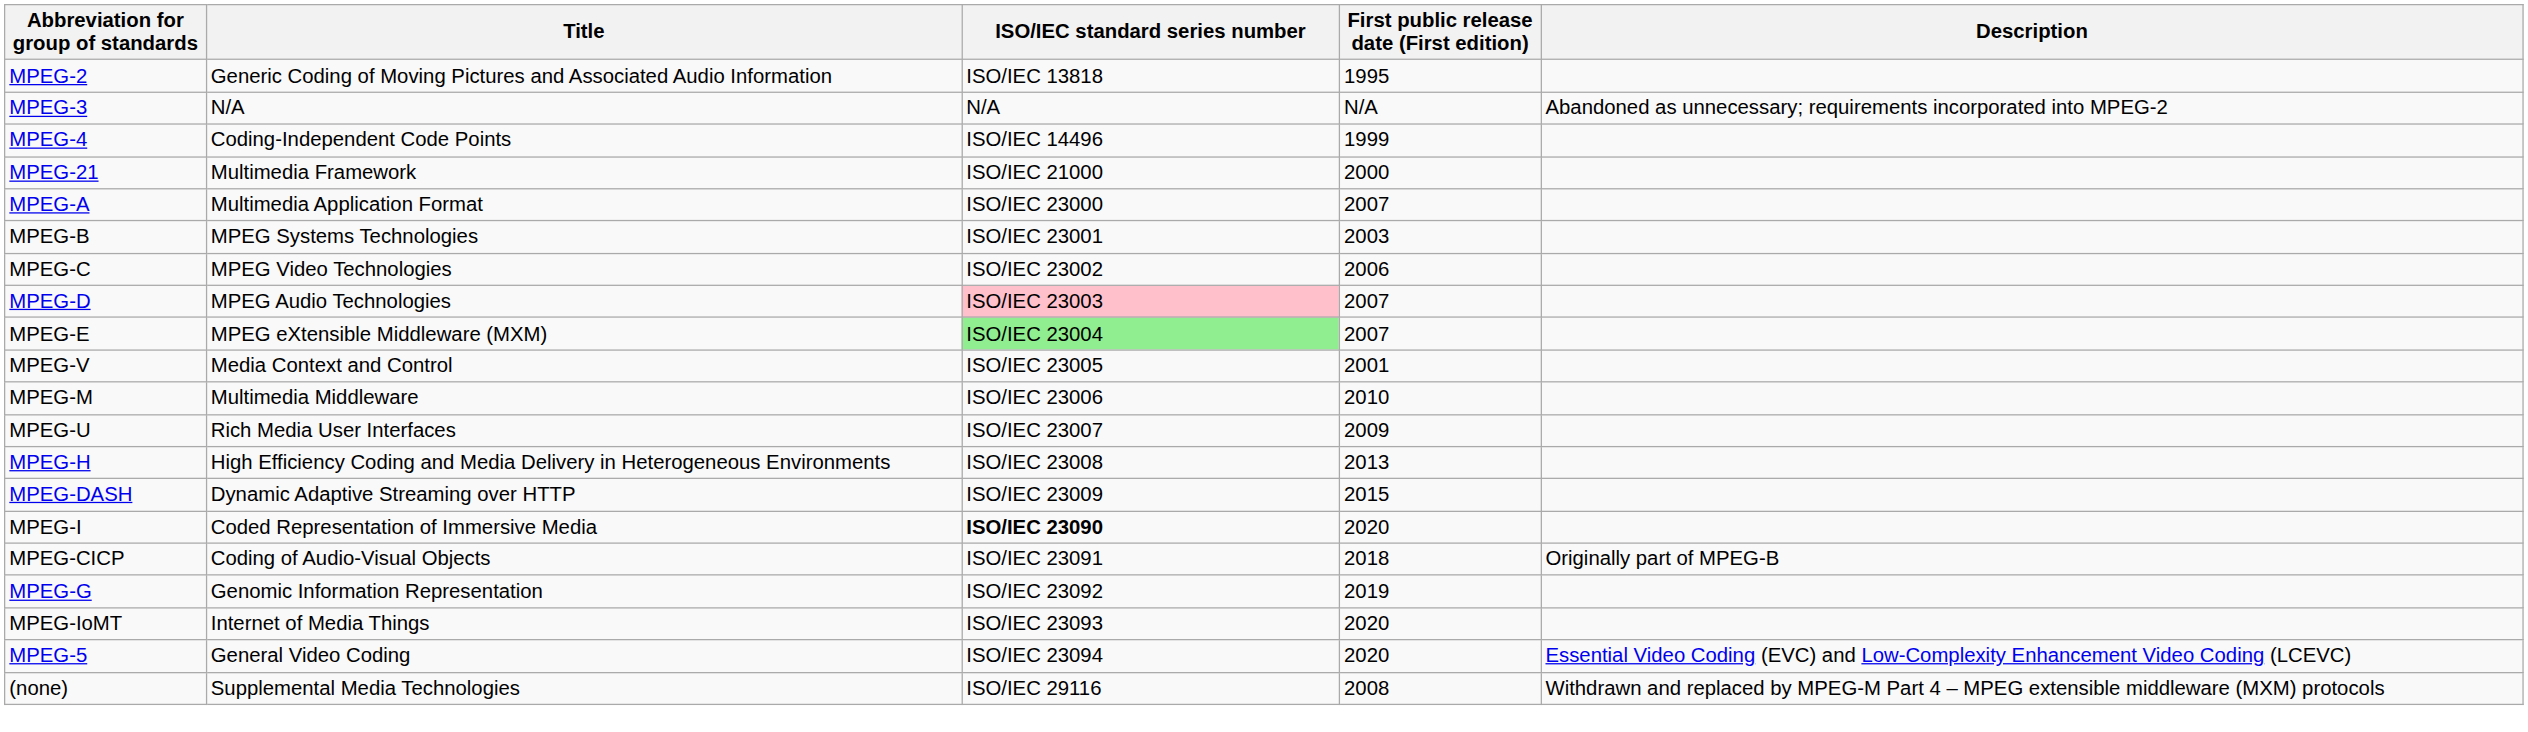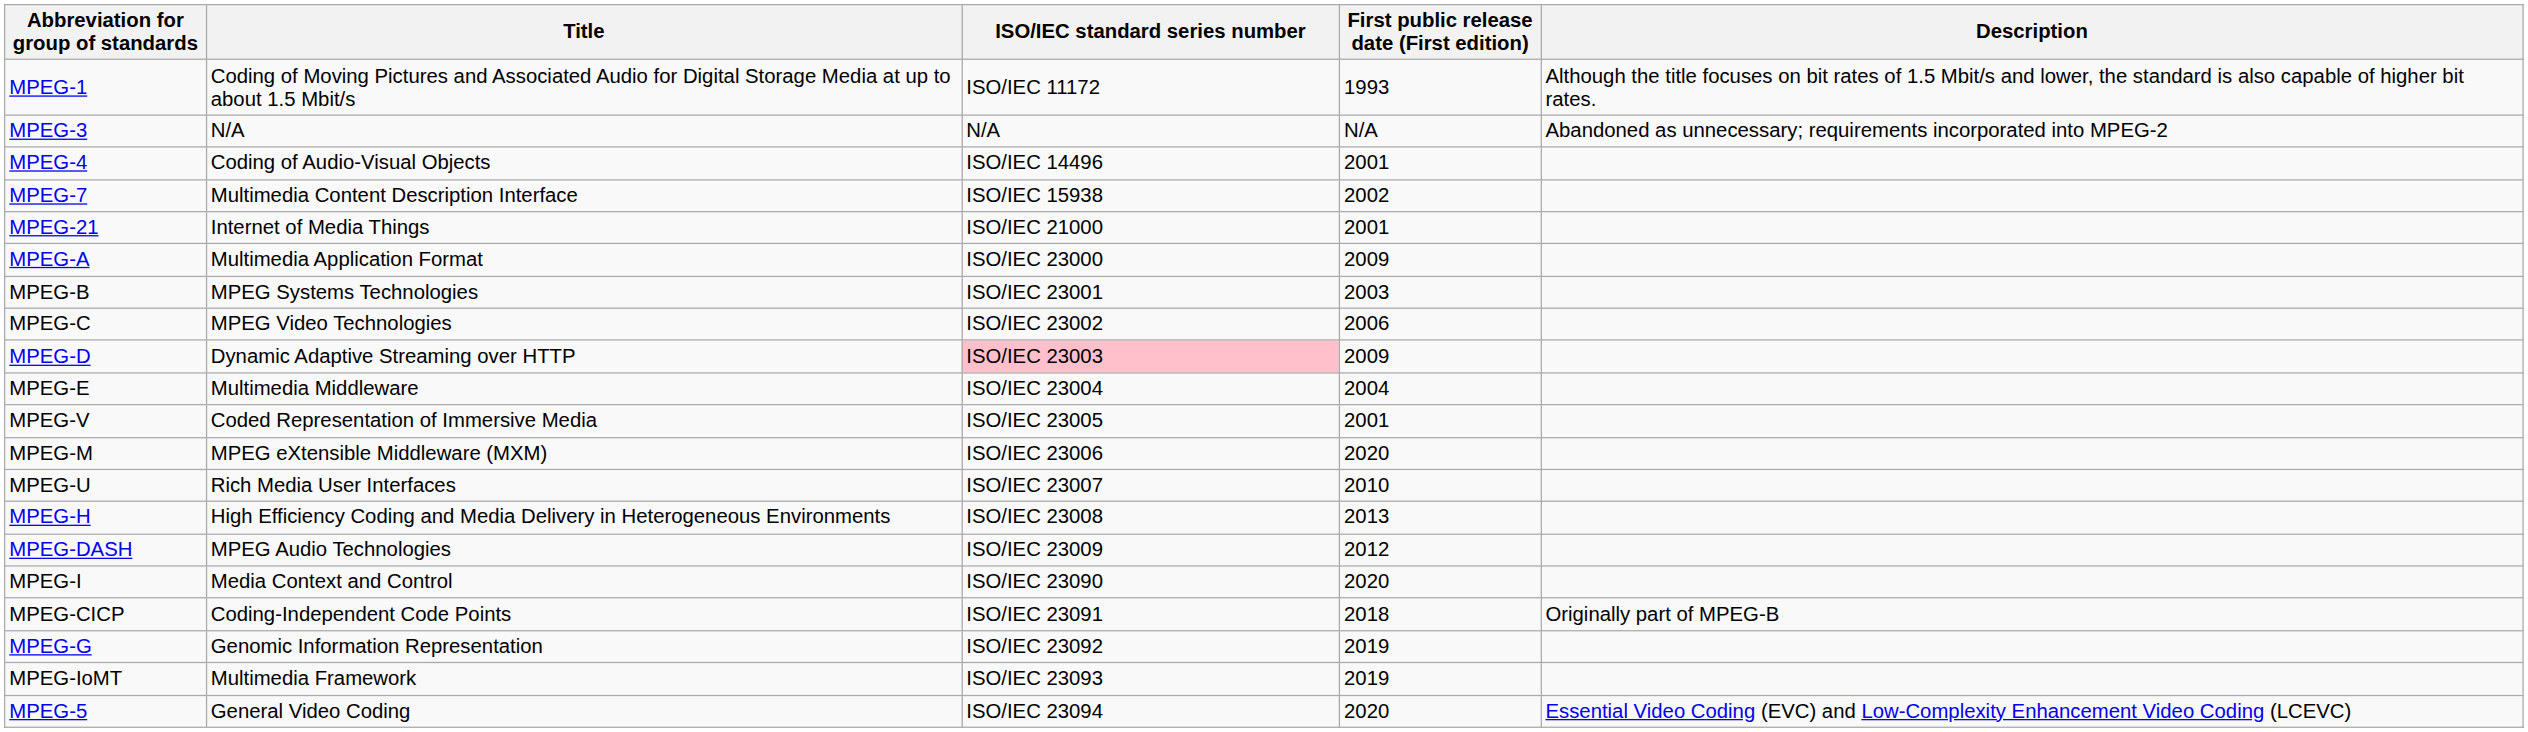 <table class="wikitable sortable" width="100%">
 <tr>
 <th width="8%">Abbreviation for group of standards</th>
 <th width="30%">Title</th>
 <th width="15%">ISO/IEC standard series number</th>
 <th width="8%">First public release date (First edition)</th>
 <th>Description</th>
 </tr>
 <tr>
-<td><a href='#'>MPEG-2</a></td>
-<td>Generic Coding of Moving Pictures and Associated Audio Information</td>
-<td>ISO/IEC 13818</td>
-<td>1995</td>
-<td></td>
+<td><a href='#'>MPEG-1</a></td>
+<td>Coding of Moving Pictures and Associated Audio for Digital Storage Media at up to about 1.5 Mbit/s</td>
+<td>ISO/IEC 11172</td>
+<td>1993</td>
+<td>Although the title focuses on bit rates of 1.5 Mbit/s and lower, the standard is also capable of higher bit rates.</td>
 </tr>
 <tr>
 <td><a href='#'>MPEG-3</a></td>
 <td>N/A</td>
 <td>N/A</td>
 <td>N/A</td>
 <td>Abandoned as unnecessary; requirements incorporated into MPEG-2</td>
 </tr>
 <tr>
 <td><a href='#'>MPEG-4</a></td>
-<td>Coding-Independent Code Points</td>
+<td>Coding of Audio-Visual Objects</td>
 <td>ISO/IEC 14496</td>
-<td>1999</td>
+<td>2001</td>
+<td></td>
+</tr>
+<tr>
+<td><a href='#'>MPEG-7</a></td>
+<td>Multimedia Content Description Interface</td>
+<td>ISO/IEC 15938</td>
+<td>2002</td>
 <td></td>
 </tr>
 <tr>
 <td><a href='#'>MPEG-21</a></td>
-<td>Multimedia Framework</td>
+<td>Internet of Media Things</td>
 <td>ISO/IEC 21000</td>
-<td>2000</td>
+<td>2001</td>
 <td></td>
 </tr>
 <tr>
 <td><a href='#'>MPEG-A</a></td>
 <td>Multimedia Application Format</td>
 <td>ISO/IEC 23000</td>
-<td>2007</td>
+<td>2009</td>
 <td></td>
 </tr>
 <tr>
 <td>MPEG-B</td>
 <td>MPEG Systems Technologies</td>
 <td>ISO/IEC 23001</td>
 <td>2003</td>
 <td></td>
 </tr>
 <tr>
 <td>MPEG-C</td>
 <td>MPEG Video Technologies</td>
 <td>ISO/IEC 23002</td>
 <td>2006</td>
 <td></td>
 </tr>
 <tr>
 <td><a href='#'>MPEG-D</a></td>
-<td>MPEG Audio Technologies</td>
+<td>Dynamic Adaptive Streaming over HTTP</td>
 <td style="background: pink;">ISO/IEC 23003</td>
-<td>2007</td>
+<td>2009</td>
 <td></td>
 </tr>
 <tr>
 <td>MPEG-E</td>
-<td>MPEG eXtensible Middleware (MXM)</td>
-<td style="background: lightgreen;">ISO/IEC 23004</td>
-<td>2007</td>
+<td>Multimedia Middleware</td>
+<td>ISO/IEC 23004</td>
+<td>2004</td>
 <td></td>
 </tr>
 <tr>
 <td>MPEG-V</td>
-<td>Media Context and Control</td>
+<td>Coded Representation of Immersive Media</td>
 <td>ISO/IEC 23005</td>
 <td>2001</td>
 <td></td>
 </tr>
 <tr>
 <td>MPEG-M</td>
-<td>Multimedia Middleware</td>
+<td>MPEG eXtensible Middleware (MXM)</td>
 <td>ISO/IEC 23006</td>
-<td>2010</td>
+<td>2020</td>
 <td></td>
 </tr>
 <tr>
 <td>MPEG-U</td>
 <td>Rich Media User Interfaces</td>
 <td>ISO/IEC 23007</td>
-<td>2009</td>
+<td>2010</td>
 <td></td>
 </tr>
 <tr>
 <td><a href='#'>MPEG-H</a></td>
 <td>High Efficiency Coding and Media Delivery in Heterogeneous Environments</td>
 <td>ISO/IEC 23008</td>
 <td>2013</td>
 <td></td>
 </tr>
 <tr>
 <td><a href='#'>MPEG-DASH</a></td>
-<td>Dynamic Adaptive Streaming over HTTP</td>
+<td>MPEG Audio Technologies</td>
 <td>ISO/IEC 23009</td>
-<td>2015</td>
+<td>2012</td>
 <td></td>
 </tr>
 <tr>
 <td>MPEG-I</td>
-<td>Coded Representation of Immersive Media</td>
-<td><strong>ISO/IEC 23090</strong></td>
+<td>Media Context and Control</td>
+<td>ISO/IEC 23090</td>
 <td>2020</td>
 <td></td>
 </tr>
 <tr>
 <td>MPEG-CICP</td>
-<td>Coding of Audio-Visual Objects</td>
+<td>Coding-Independent Code Points</td>
 <td>ISO/IEC 23091</td>
 <td>2018</td>
 <td>Originally part of MPEG-B</td>
 </tr>
 <tr>
 <td><a href='#'>MPEG-G</a></td>
 <td>Genomic Information Representation</td>
 <td>ISO/IEC 23092</td>
 <td>2019</td>
 <td></td>
 </tr>
 <tr>
 <td>MPEG-IoMT</td>
-<td>Internet of Media Things</td>
+<td>Multimedia Framework</td>
 <td>ISO/IEC 23093</td>
-<td>2020</td>
+<td>2019</td>
 <td></td>
 </tr>
 <tr>
 <td><a href='#'>MPEG-5</a></td>
 <td>General Video Coding</td>
 <td>ISO/IEC 23094</td>
 <td>2020</td>
 <td><a href='#'>Essential Video Coding</a> (EVC) and <a href='#'>Low-Complexity Enhancement Video Coding</a> (LCEVC)</td>
 </tr>
-<tr>
-<td>(none)</td>
-<td>Supplemental Media Technologies</td>
-<td>ISO/IEC 29116</td>
-<td>2008</td>
-<td>Withdrawn and replaced by MPEG-M Part 4 – MPEG extensible middleware (MXM) protocols</td>
-</tr>
 </table>
